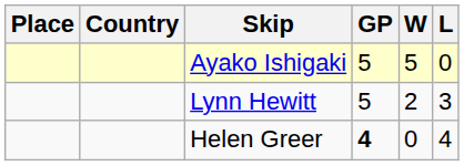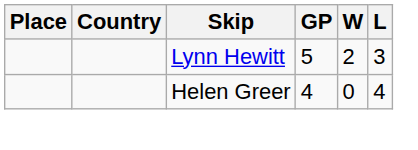 <table class="wikitable">
 <tr>
 <th>Place</th>
 <th>Country</th>
 <th>Skip</th>
 <th>GP</th>
 <th>W</th>
 <th>L</th>
-</tr>
-<tr bgcolor=#ffffcc>
-<td></td>
-<td></td>
-<td><a href='#'>Ayako Ishigaki</a></td>
-<td>5</td>
-<td>5</td>
-<td>0</td>
 </tr>
 <tr>
 <td></td>
 <td></td>
 <td><a href='#'>Lynn Hewitt</a></td>
 <td>5</td>
 <td>2</td>
 <td>3</td>
 </tr>
 <tr>
 <td></td>
 <td></td>
 <td>Helen Greer</td>
-<td><strong>4</strong></td>
+<td>4</td>
 <td>0</td>
 <td>4</td>
 </tr>
 </table>
